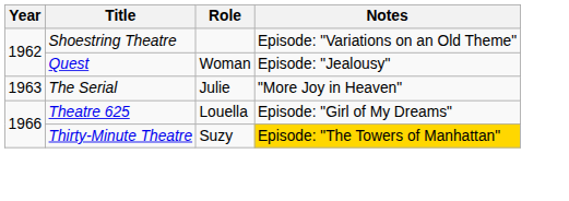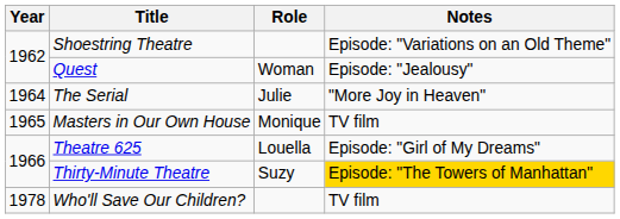 <table class="wikitable sortable">
 <tr>
 <th>Year</th>
 <th>Title</th>
 <th>Role</th>
 <th class="unsortable">Notes</th>
 </tr>
 <tr>
 <td rowspan="2">1962</td>
 <td><em>Shoestring Theatre</em></td>
 <td></td>
 <td>Episode: "Variations on an Old Theme"</td>
 </tr>
 <tr>
 <td><em><a href='#'>Quest</a></em></td>
 <td>Woman</td>
 <td>Episode: "Jealousy"</td>
 </tr>
 <tr>
-<td>1963</td>
+<td>1964</td>
 <td><em>The Serial</em></td>
 <td>Julie</td>
 <td>"More Joy in Heaven"</td>
+</tr>
+<tr>
+<td>1965</td>
+<td><em>Masters in Our Own House</em></td>
+<td>Monique</td>
+<td>TV film</td>
 </tr>
 <tr>
 <td rowspan="2">1966</td>
 <td><em><a href='#'>Theatre 625</a></em></td>
 <td>Louella</td>
 <td>Episode: "Girl of My Dreams"</td>
 </tr>
 <tr>
 <td><em><a href='#'>Thirty-Minute Theatre</a></em></td>
 <td>Suzy</td>
 <td style="background: gold;">Episode: "The Towers of Manhattan"</td>
 </tr>
+<tr>
+<td>1978</td>
+<td><em>Who'll Save Our Children?</em></td>
+<td></td>
+<td>TV film</td>
+</tr>
 </table>
